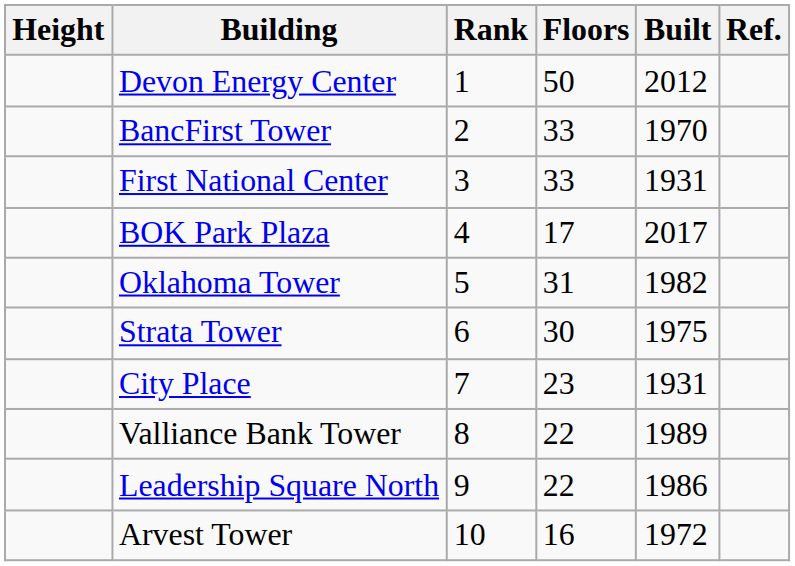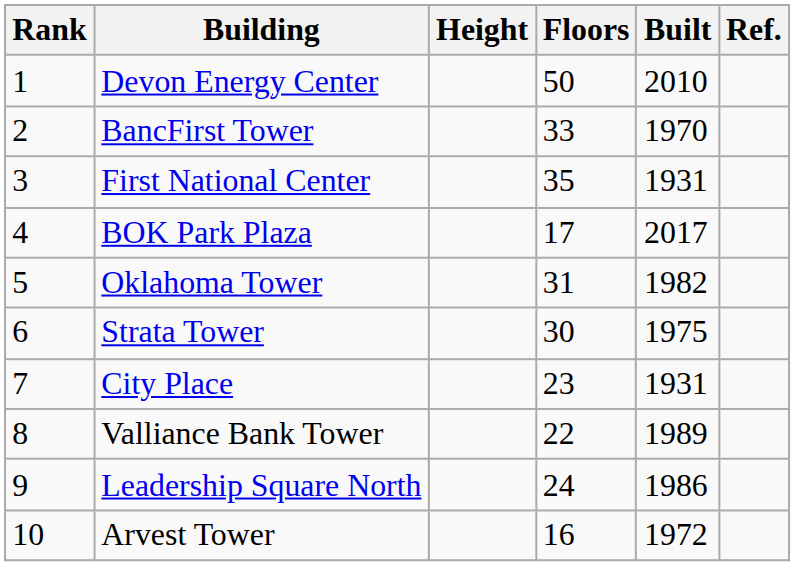 <table class="wikitable sortable">
 <tr>
+<th scope="col">Rank</th>
+<th scope="col">Building</th>
 <th scope="col">Height</th>
-<th scope="col">Building</th>
-<th scope="col">Rank</th>
 <th scope="col">Floors</th>
 <th scope="col">Built</th>
 <th scope="col" class="unsortable">Ref.</th>
 </tr>
 <tr>
+<td>1</td>
+<td><a href='#'>Devon Energy Center</a></td>
 <td></td>
-<td><a href='#'>Devon Energy Center</a></td>
-<td>1</td>
 <td>50</td>
-<td>2012</td>
+<td>2010</td>
 <td></td>
 </tr>
 <tr>
+<td>2</td>
+<td><a href='#'>BancFirst Tower</a></td>
 <td></td>
-<td><a href='#'>BancFirst Tower</a></td>
-<td>2</td>
 <td>33</td>
 <td>1970</td>
 <td></td>
 </tr>
 <tr>
+<td>3</td>
+<td><a href='#'>First National Center</a></td>
 <td></td>
-<td><a href='#'>First National Center</a></td>
-<td>3</td>
-<td>33</td>
+<td>35</td>
 <td>1931</td>
 <td></td>
 </tr>
 <tr>
+<td>4</td>
+<td><a href='#'>BOK Park Plaza</a></td>
 <td></td>
-<td><a href='#'>BOK Park Plaza</a></td>
-<td>4</td>
 <td>17</td>
 <td>2017</td>
 <td></td>
 </tr>
 <tr>
+<td>5</td>
+<td><a href='#'>Oklahoma Tower</a></td>
 <td></td>
-<td><a href='#'>Oklahoma Tower</a></td>
-<td>5</td>
 <td>31</td>
 <td>1982</td>
 <td></td>
 </tr>
 <tr>
+<td>6</td>
+<td><a href='#'>Strata Tower</a></td>
 <td></td>
-<td><a href='#'>Strata Tower</a></td>
-<td>6</td>
 <td>30</td>
 <td>1975</td>
 <td></td>
 </tr>
 <tr>
+<td>7</td>
+<td><a href='#'>City Place</a></td>
 <td></td>
-<td><a href='#'>City Place</a></td>
-<td>7</td>
 <td>23</td>
 <td>1931</td>
 <td></td>
 </tr>
 <tr>
+<td>8</td>
+<td>Valliance Bank Tower</td>
 <td></td>
-<td>Valliance Bank Tower</td>
-<td>8</td>
 <td>22</td>
 <td>1989</td>
 <td></td>
 </tr>
 <tr>
+<td>9</td>
+<td><a href='#'>Leadership Square North</a></td>
 <td></td>
-<td><a href='#'>Leadership Square North</a></td>
-<td>9</td>
-<td>22</td>
+<td>24</td>
 <td>1986</td>
 <td></td>
 </tr>
 <tr>
+<td>10</td>
+<td>Arvest Tower</td>
 <td></td>
-<td>Arvest Tower</td>
-<td>10</td>
 <td>16</td>
 <td>1972</td>
 <td></td>
 </tr>
 </table>
